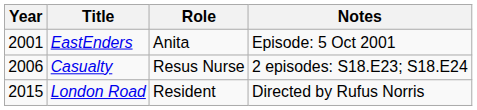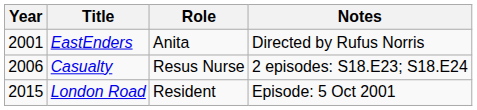 <table class="wikitable sortable">
 <tr>
 <th>Year</th>
 <th>Title</th>
 <th>Role</th>
 <th class="unsortable">Notes</th>
 </tr>
 <tr>
 <td>2001</td>
 <td><em><a href='#'>EastEnders</a></em></td>
 <td>Anita</td>
-<td>Episode: 5 Oct 2001</td>
+<td>Directed by Rufus Norris</td>
 </tr>
 <tr>
 <td>2006</td>
 <td><em><a href='#'>Casualty</a></em></td>
 <td>Resus Nurse</td>
 <td>2 episodes: S18.E23; S18.E24</td>
 </tr>
 <tr>
 <td>2015</td>
 <td><em><a href='#'>London Road</a></em></td>
 <td>Resident</td>
-<td>Directed by Rufus Norris</td>
+<td>Episode: 5 Oct 2001</td>
 </tr>
 </table>
